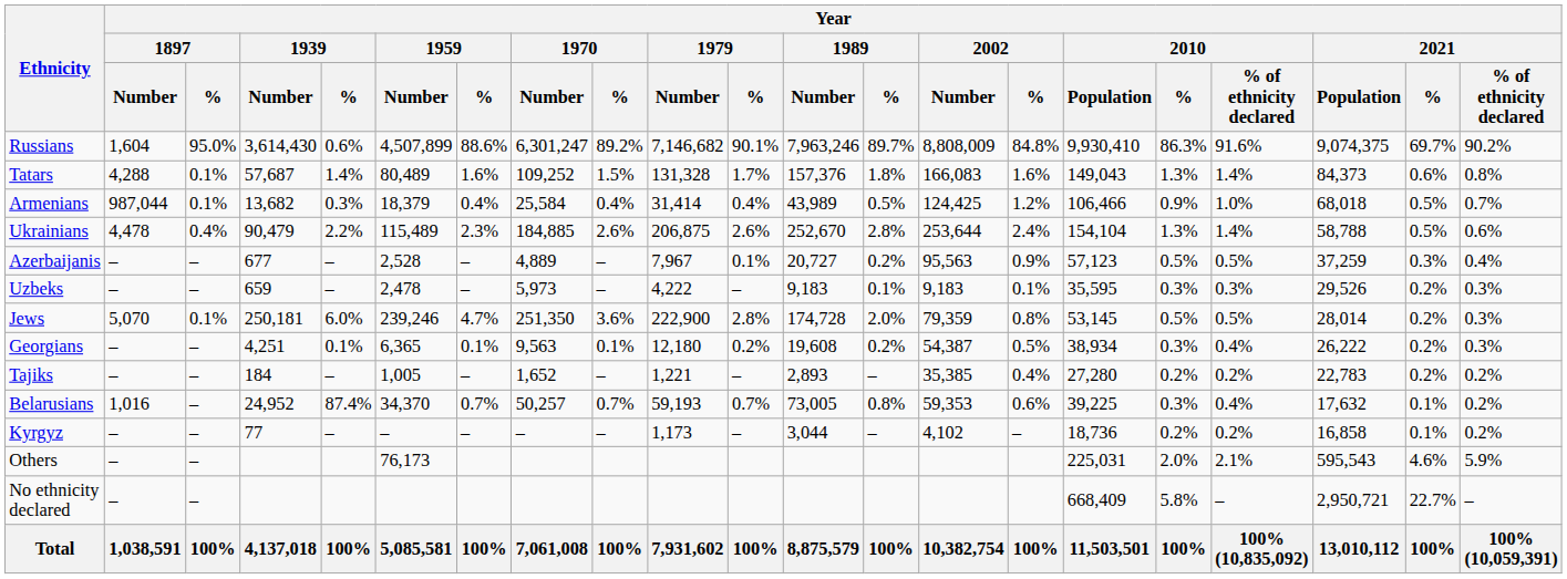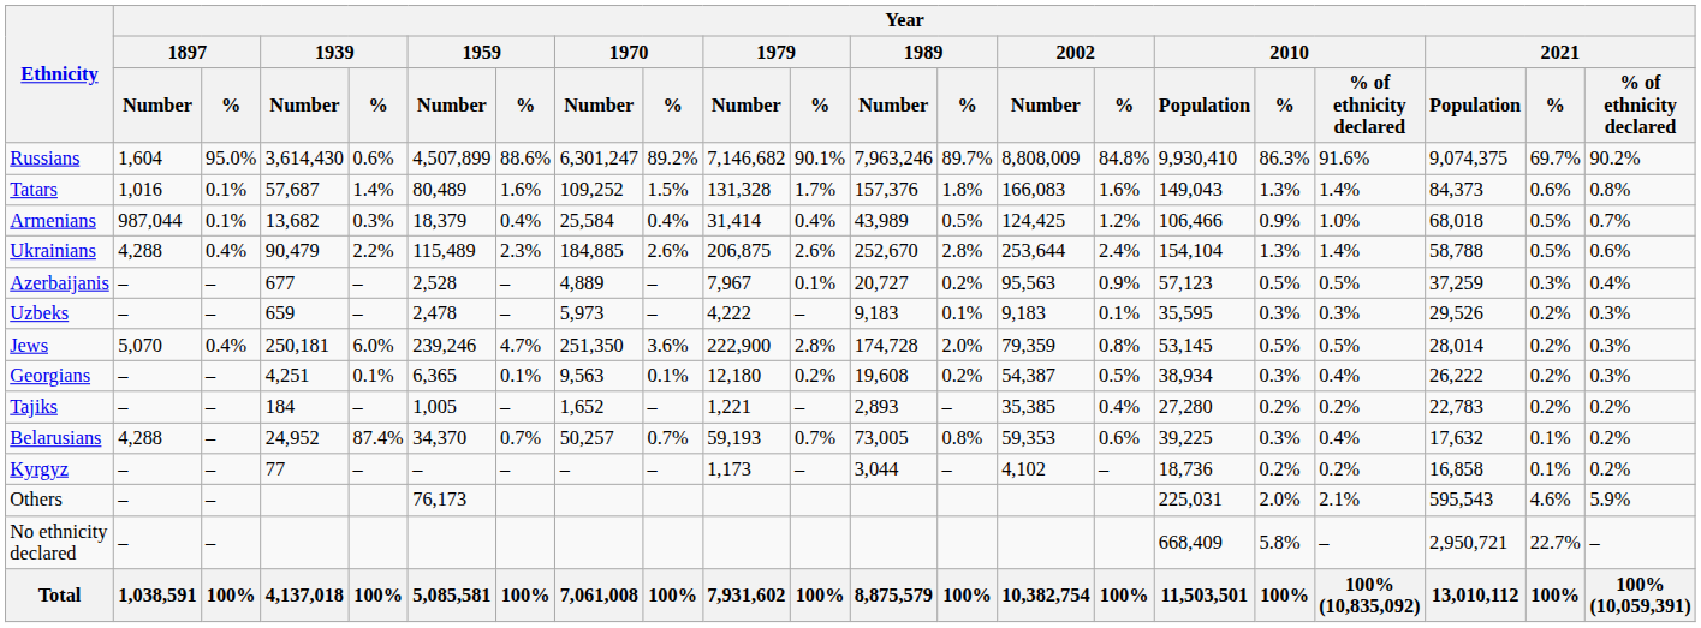 <table class="wikitable">
 <tr>
 <th rowspan="3" style="text-align:center;"><a href='#'>Ethnicity</a></th>
 <th colspan="20">Year</th>
 </tr>
 <tr>
 <th colspan="2">1897</th>
 <th colspan="2">1939</th>
 <th colspan="2">1959</th>
 <th colspan="2">1970</th>
 <th colspan="2">1979</th>
 <th colspan="2">1989</th>
 <th colspan="2">2002</th>
 <th colspan="3">2010</th>
 <th colspan="3">2021</th>
 </tr>
 <tr>
 <th>Number</th>
 <th>%</th>
 <th>Number</th>
 <th>%</th>
 <th>Number</th>
 <th>%</th>
 <th>Number</th>
 <th>%</th>
 <th>Number</th>
 <th>%</th>
 <th>Number</th>
 <th>%</th>
 <th>Number</th>
 <th>%</th>
 <th>Population</th>
 <th>%</th>
 <th>% of ethnicity declared</th>
 <th>Population</th>
 <th>%</th>
 <th>% of ethnicity declared</th>
 </tr>
 <tr>
 <td><a href='#'>Russians</a></td>
 <td>1,604</td>
 <td>95.0%</td>
 <td>3,614,430</td>
 <td>0.6%</td>
 <td>4,507,899</td>
 <td>88.6%</td>
 <td>6,301,247</td>
 <td>89.2%</td>
 <td>7,146,682</td>
 <td>90.1%</td>
 <td>7,963,246</td>
 <td>89.7%</td>
 <td>8,808,009</td>
 <td>84.8%</td>
 <td>9,930,410</td>
 <td>86.3%</td>
 <td>91.6%</td>
 <td>9,074,375</td>
 <td>69.7%</td>
 <td>90.2%</td>
 </tr>
 <tr>
 <td><a href='#'>Tatars</a></td>
-<td>4,288</td>
+<td>1,016</td>
 <td>0.1%</td>
 <td>57,687</td>
 <td>1.4%</td>
 <td>80,489</td>
 <td>1.6%</td>
 <td>109,252</td>
 <td>1.5%</td>
 <td>131,328</td>
 <td>1.7%</td>
 <td>157,376</td>
 <td>1.8%</td>
 <td>166,083</td>
 <td>1.6%</td>
 <td>149,043</td>
 <td>1.3%</td>
 <td>1.4%</td>
 <td>84,373</td>
 <td>0.6%</td>
 <td>0.8%</td>
 </tr>
 <tr>
 <td><a href='#'>Armenians</a></td>
 <td>987,044</td>
 <td>0.1%</td>
 <td>13,682</td>
 <td>0.3%</td>
 <td>18,379</td>
 <td>0.4%</td>
 <td>25,584</td>
 <td>0.4%</td>
 <td>31,414</td>
 <td>0.4%</td>
 <td>43,989</td>
 <td>0.5%</td>
 <td>124,425</td>
 <td>1.2%</td>
 <td>106,466</td>
 <td>0.9%</td>
 <td>1.0%</td>
 <td>68,018</td>
 <td>0.5%</td>
 <td>0.7%</td>
 </tr>
 <tr>
 <td><a href='#'>Ukrainians</a></td>
-<td>4,478</td>
+<td>4,288</td>
 <td>0.4%</td>
 <td>90,479</td>
 <td>2.2%</td>
 <td>115,489</td>
 <td>2.3%</td>
 <td>184,885</td>
 <td>2.6%</td>
 <td>206,875</td>
 <td>2.6%</td>
 <td>252,670</td>
 <td>2.8%</td>
 <td>253,644</td>
 <td>2.4%</td>
 <td>154,104</td>
 <td>1.3%</td>
 <td>1.4%</td>
 <td>58,788</td>
 <td>0.5%</td>
 <td>0.6%</td>
 </tr>
 <tr>
 <td><a href='#'>Azerbaijanis</a></td>
 <td>–</td>
 <td>–</td>
 <td>677</td>
 <td>–</td>
 <td>2,528</td>
 <td>–</td>
 <td>4,889</td>
 <td>–</td>
 <td>7,967</td>
 <td>0.1%</td>
 <td>20,727</td>
 <td>0.2%</td>
 <td>95,563</td>
 <td>0.9%</td>
 <td>57,123</td>
 <td>0.5%</td>
 <td>0.5%</td>
 <td>37,259</td>
 <td>0.3%</td>
 <td>0.4%</td>
 </tr>
 <tr>
 <td><a href='#'>Uzbeks</a></td>
 <td>–</td>
 <td>–</td>
 <td>659</td>
 <td>–</td>
 <td>2,478</td>
 <td>–</td>
 <td>5,973</td>
 <td>–</td>
 <td>4,222</td>
 <td>–</td>
 <td>9,183</td>
 <td>0.1%</td>
 <td>9,183</td>
 <td>0.1%</td>
 <td>35,595</td>
 <td>0.3%</td>
 <td>0.3%</td>
 <td>29,526</td>
 <td>0.2%</td>
 <td>0.3%</td>
 </tr>
 <tr>
 <td><a href='#'>Jews</a></td>
 <td>5,070</td>
-<td>0.1%</td>
+<td>0.4%</td>
 <td>250,181</td>
 <td>6.0%</td>
 <td>239,246</td>
 <td>4.7%</td>
 <td>251,350</td>
 <td>3.6%</td>
 <td>222,900</td>
 <td>2.8%</td>
 <td>174,728</td>
 <td>2.0%</td>
 <td>79,359</td>
 <td>0.8%</td>
 <td>53,145</td>
 <td>0.5%</td>
 <td>0.5%</td>
 <td>28,014</td>
 <td>0.2%</td>
 <td>0.3%</td>
 </tr>
 <tr>
 <td><a href='#'>Georgians</a></td>
 <td>–</td>
 <td>–</td>
 <td>4,251</td>
 <td>0.1%</td>
 <td>6,365</td>
 <td>0.1%</td>
 <td>9,563</td>
 <td>0.1%</td>
 <td>12,180</td>
 <td>0.2%</td>
 <td>19,608</td>
 <td>0.2%</td>
 <td>54,387</td>
 <td>0.5%</td>
 <td>38,934</td>
 <td>0.3%</td>
 <td>0.4%</td>
 <td>26,222</td>
 <td>0.2%</td>
 <td>0.3%</td>
 </tr>
 <tr>
 <td><a href='#'>Tajiks</a></td>
 <td>–</td>
 <td>–</td>
 <td>184</td>
 <td>–</td>
 <td>1,005</td>
 <td>–</td>
 <td>1,652</td>
 <td>–</td>
 <td>1,221</td>
 <td>–</td>
 <td>2,893</td>
 <td>–</td>
 <td>35,385</td>
 <td>0.4%</td>
 <td>27,280</td>
 <td>0.2%</td>
 <td>0.2%</td>
 <td>22,783</td>
 <td>0.2%</td>
 <td>0.2%</td>
 </tr>
 <tr>
 <td><a href='#'>Belarusians</a></td>
-<td>1,016</td>
+<td>4,288</td>
 <td>–</td>
 <td>24,952</td>
 <td>87.4%</td>
 <td>34,370</td>
 <td>0.7%</td>
 <td>50,257</td>
 <td>0.7%</td>
 <td>59,193</td>
 <td>0.7%</td>
 <td>73,005</td>
 <td>0.8%</td>
 <td>59,353</td>
 <td>0.6%</td>
 <td>39,225</td>
 <td>0.3%</td>
 <td>0.4%</td>
 <td>17,632</td>
 <td>0.1%</td>
 <td>0.2%</td>
 </tr>
 <tr>
 <td><a href='#'>Kyrgyz</a></td>
 <td>–</td>
 <td>–</td>
 <td>77</td>
 <td>–</td>
 <td>–</td>
 <td>–</td>
 <td>–</td>
 <td>–</td>
 <td>1,173</td>
 <td>–</td>
 <td>3,044</td>
 <td>–</td>
 <td>4,102</td>
 <td>–</td>
 <td>18,736</td>
 <td>0.2%</td>
 <td>0.2%</td>
 <td>16,858</td>
 <td>0.1%</td>
 <td>0.2%</td>
 </tr>
 <tr>
 <td>Others</td>
 <td>–</td>
 <td>–</td>
 <td></td>
 <td></td>
 <td>76,173</td>
 <td></td>
 <td></td>
 <td></td>
 <td></td>
 <td></td>
 <td></td>
 <td></td>
 <td></td>
 <td></td>
 <td>225,031</td>
 <td>2.0%</td>
 <td>2.1%</td>
 <td>595,543</td>
 <td>4.6%</td>
 <td>5.9%</td>
 </tr>
 <tr>
 <td>No ethnicity declared</td>
 <td>–</td>
 <td>–</td>
 <td></td>
 <td></td>
 <td></td>
 <td></td>
 <td></td>
 <td></td>
 <td></td>
 <td></td>
 <td></td>
 <td></td>
 <td></td>
 <td></td>
 <td>668,409</td>
 <td>5.8%</td>
 <td>–</td>
 <td>2,950,721</td>
 <td>22.7%</td>
 <td>–</td>
 </tr>
 <tr>
 <th>Total</th>
 <th>1,038,591</th>
 <th>100%</th>
 <th>4,137,018</th>
 <th>100%</th>
 <th>5,085,581</th>
 <th>100%</th>
 <th>7,061,008</th>
 <th>100%</th>
 <th>7,931,602</th>
 <th>100%</th>
 <th>8,875,579</th>
 <th>100%</th>
 <th>10,382,754</th>
 <th>100%</th>
 <th>11,503,501</th>
 <th>100%</th>
 <th>100% (10,835,092)</th>
 <th>13,010,112</th>
 <th>100%</th>
 <th>100% (10,059,391)</th>
 </tr>
 </table>
